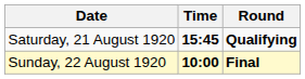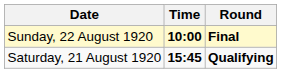 <table class="wikitable">
 <tr>
 <th>Date</th>
 <th>Time</th>
 <th>Round</th>
 </tr>
+<tr style=background:lemonchiffon>
+<td>Sunday, 22 August 1920</td>
+<td><strong>10:00</strong></td>
+<td><strong>Final</strong></td>
+</tr>
 <tr>
 <td>Saturday, 21 August 1920</td>
 <td><strong>15:45</strong></td>
 <td><strong>Qualifying</strong></td>
 </tr>
-<tr style=background:lemonchiffon>
-<td>Sunday, 22 August 1920</td>
-<td><strong>10:00</strong></td>
-<td><strong>Final</strong></td>
-</tr>
 </table>
